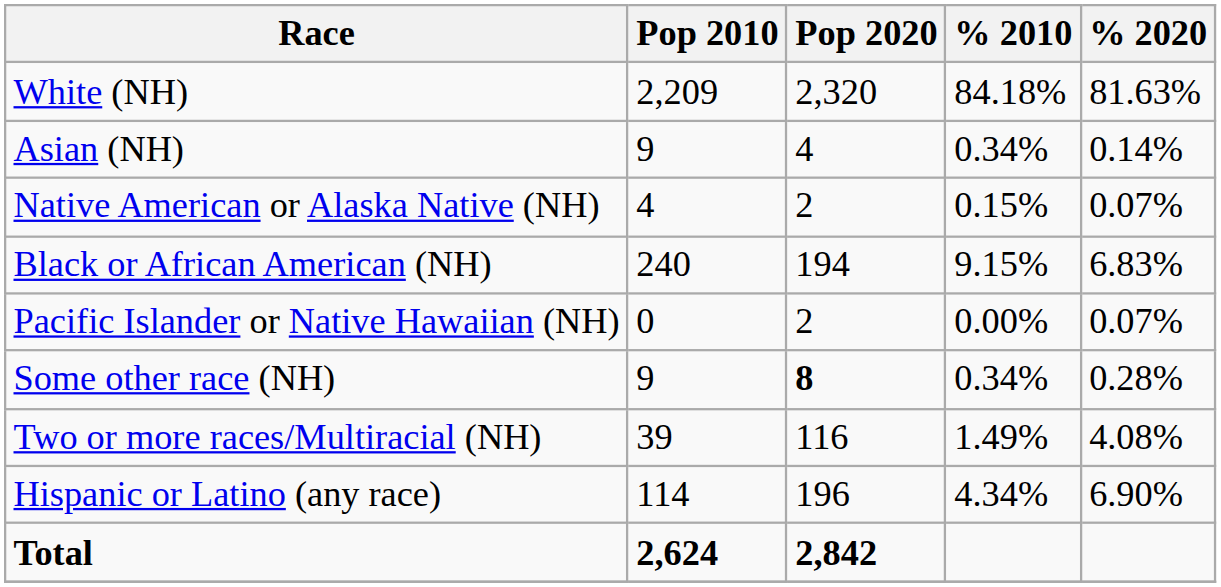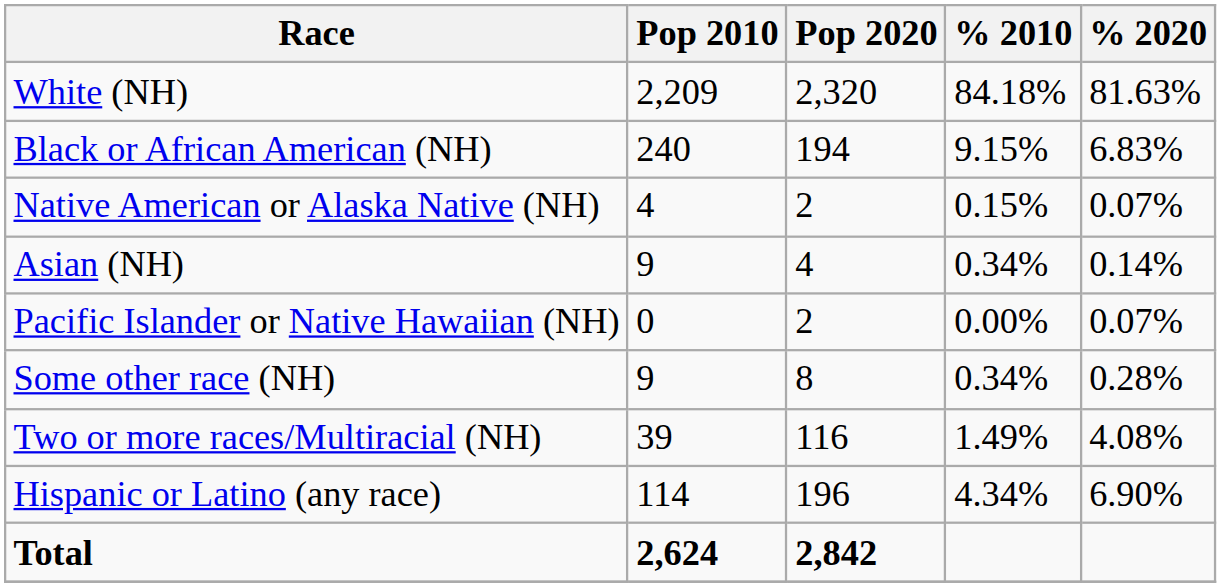 <table class="wikitable">
 <tr>
 <th>Race</th>
 <th>Pop 2010</th>
 <th>Pop 2020</th>
 <th>% 2010</th>
 <th>% 2020</th>
 </tr>
 <tr>
 <td><a href='#'>White</a> (NH)</td>
 <td>2,209</td>
 <td>2,320</td>
 <td>84.18%</td>
 <td>81.63%</td>
 </tr>
 <tr>
-<td><a href='#'>Asian</a> (NH)</td>
-<td>9</td>
-<td>4</td>
-<td>0.34%</td>
-<td>0.14%</td>
+<td><a href='#'>Black or African American</a> (NH)</td>
+<td>240</td>
+<td>194</td>
+<td>9.15%</td>
+<td>6.83%</td>
 </tr>
 <tr>
 <td><a href='#'>Native American</a> or <a href='#'>Alaska Native</a> (NH)</td>
 <td>4</td>
 <td>2</td>
 <td>0.15%</td>
 <td>0.07%</td>
 </tr>
 <tr>
-<td><a href='#'>Black or African American</a> (NH)</td>
-<td>240</td>
-<td>194</td>
-<td>9.15%</td>
-<td>6.83%</td>
+<td><a href='#'>Asian</a> (NH)</td>
+<td>9</td>
+<td>4</td>
+<td>0.34%</td>
+<td>0.14%</td>
 </tr>
 <tr>
 <td><a href='#'>Pacific Islander</a> or <a href='#'>Native Hawaiian</a> (NH)</td>
 <td>0</td>
 <td>2</td>
 <td>0.00%</td>
 <td>0.07%</td>
 </tr>
 <tr>
 <td><a href='#'>Some other race</a> (NH)</td>
 <td>9</td>
-<td><strong>8</strong></td>
+<td>8</td>
 <td>0.34%</td>
 <td>0.28%</td>
 </tr>
 <tr>
 <td><a href='#'>Two or more races/Multiracial</a> (NH)</td>
 <td>39</td>
 <td>116</td>
 <td>1.49%</td>
 <td>4.08%</td>
 </tr>
 <tr>
 <td><a href='#'>Hispanic or Latino</a> (any race)</td>
 <td>114</td>
 <td>196</td>
 <td>4.34%</td>
 <td>6.90%</td>
 </tr>
 <tr>
 <td><strong>Total</strong></td>
 <td><strong>2,624</strong></td>
 <td><strong>2,842</strong></td>
 <td></td>
 <td></td>
 </tr>
 <tr>
 </tr>
 </table>
